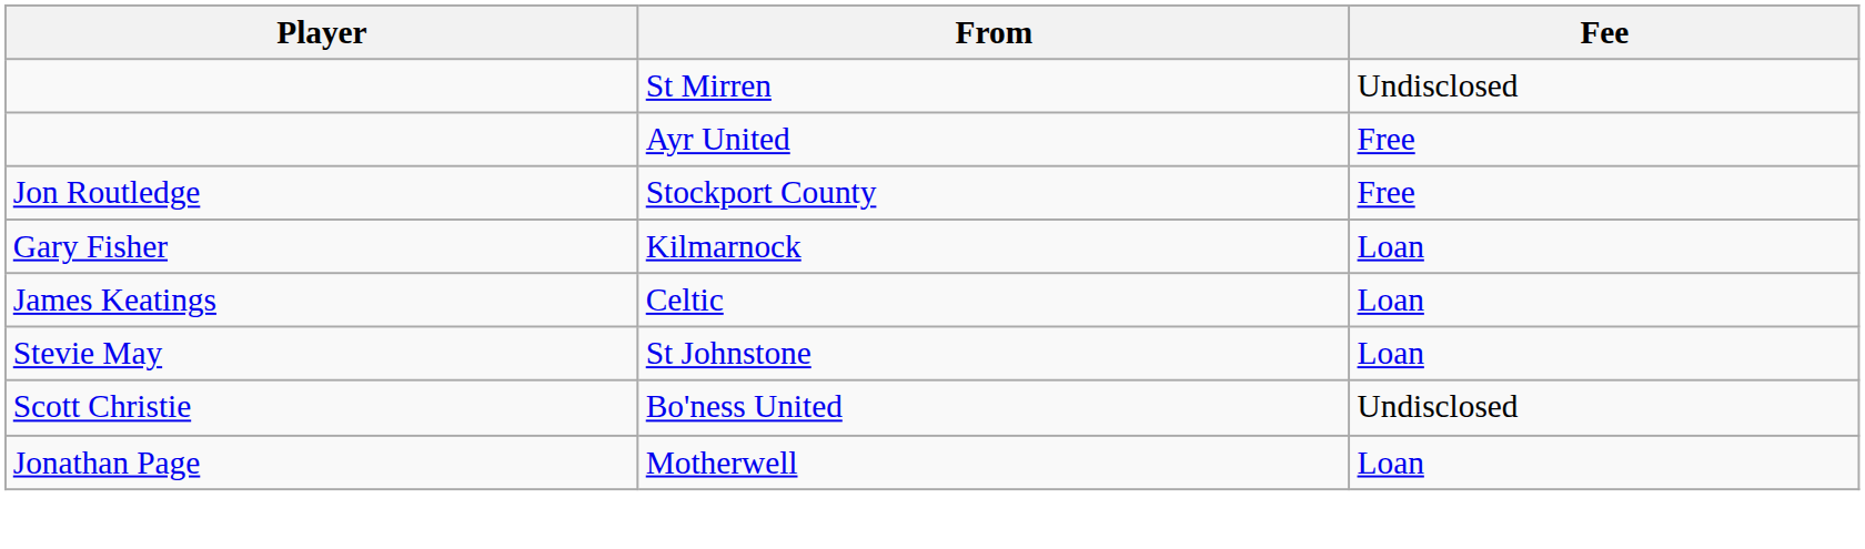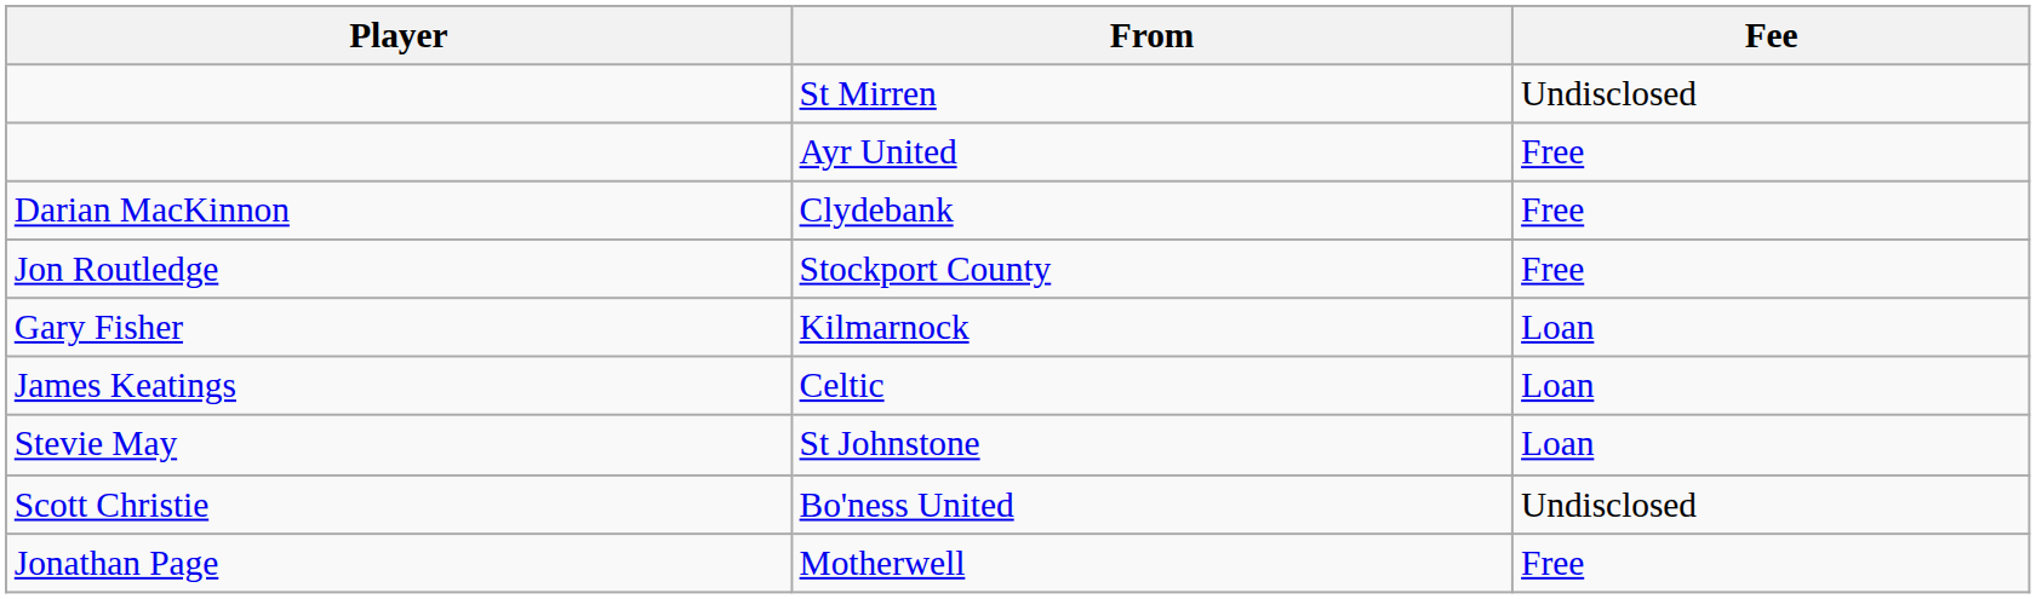 <table class="wikitable" style="text-align:center; font-size:95%;width:98%; text-align:left">
 <tr>
 <th>Player</th>
 <th>From</th>
 <th>Fee</th>
 </tr>
 <tr>
 <td> </td>
 <td> <a href='#'>St Mirren</a></td>
 <td>Undisclosed</td>
 </tr>
 <tr>
 <td> </td>
 <td> <a href='#'>Ayr United</a></td>
+<td><a href='#'>Free</a></td>
+</tr>
+<tr>
+<td> <a href='#'>Darian MacKinnon</a></td>
+<td> <a href='#'>Clydebank</a></td>
 <td><a href='#'>Free</a></td>
 </tr>
 <tr>
 <td> <a href='#'>Jon Routledge</a></td>
 <td> <a href='#'>Stockport County</a></td>
 <td><a href='#'>Free</a></td>
 </tr>
 <tr>
 <td> <a href='#'>Gary Fisher</a></td>
 <td> <a href='#'>Kilmarnock</a></td>
 <td><a href='#'>Loan</a></td>
 </tr>
 <tr>
 <td> <a href='#'>James Keatings</a></td>
 <td> <a href='#'>Celtic</a></td>
 <td><a href='#'>Loan</a></td>
 </tr>
 <tr>
 <td> <a href='#'>Stevie May</a></td>
 <td> <a href='#'>St Johnstone</a></td>
 <td><a href='#'>Loan</a></td>
 </tr>
 <tr>
 <td> <a href='#'>Scott Christie</a></td>
 <td> <a href='#'>Bo'ness United</a></td>
 <td>Undisclosed</td>
 </tr>
 <tr>
 <td> <a href='#'>Jonathan Page</a></td>
 <td> <a href='#'>Motherwell</a></td>
-<td><a href='#'>Loan</a></td>
+<td><a href='#'>Free</a></td>
 </tr>
 </table>
